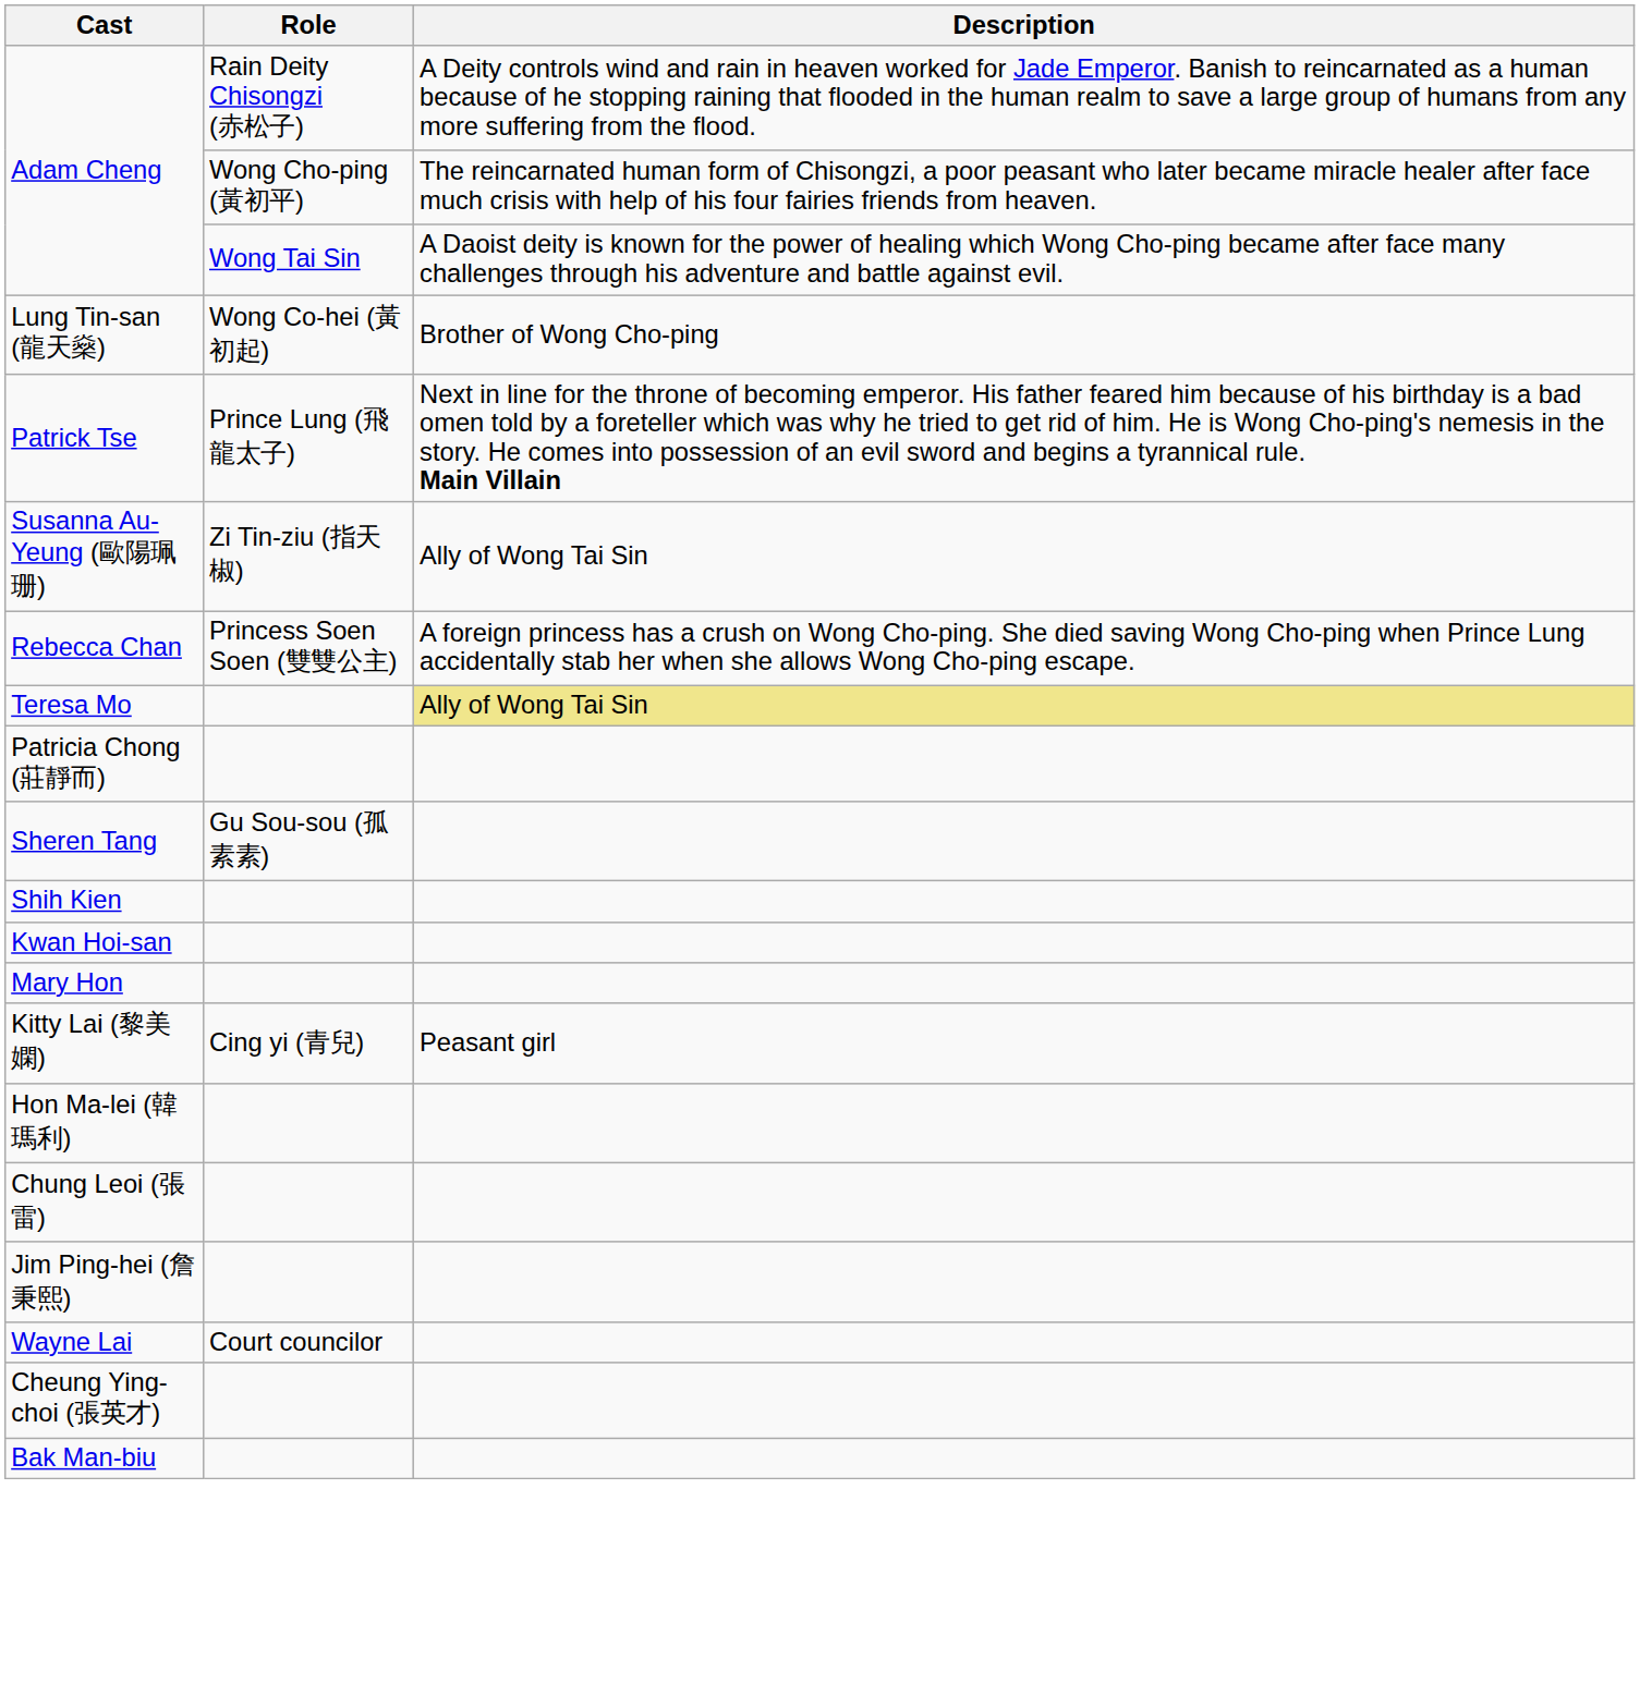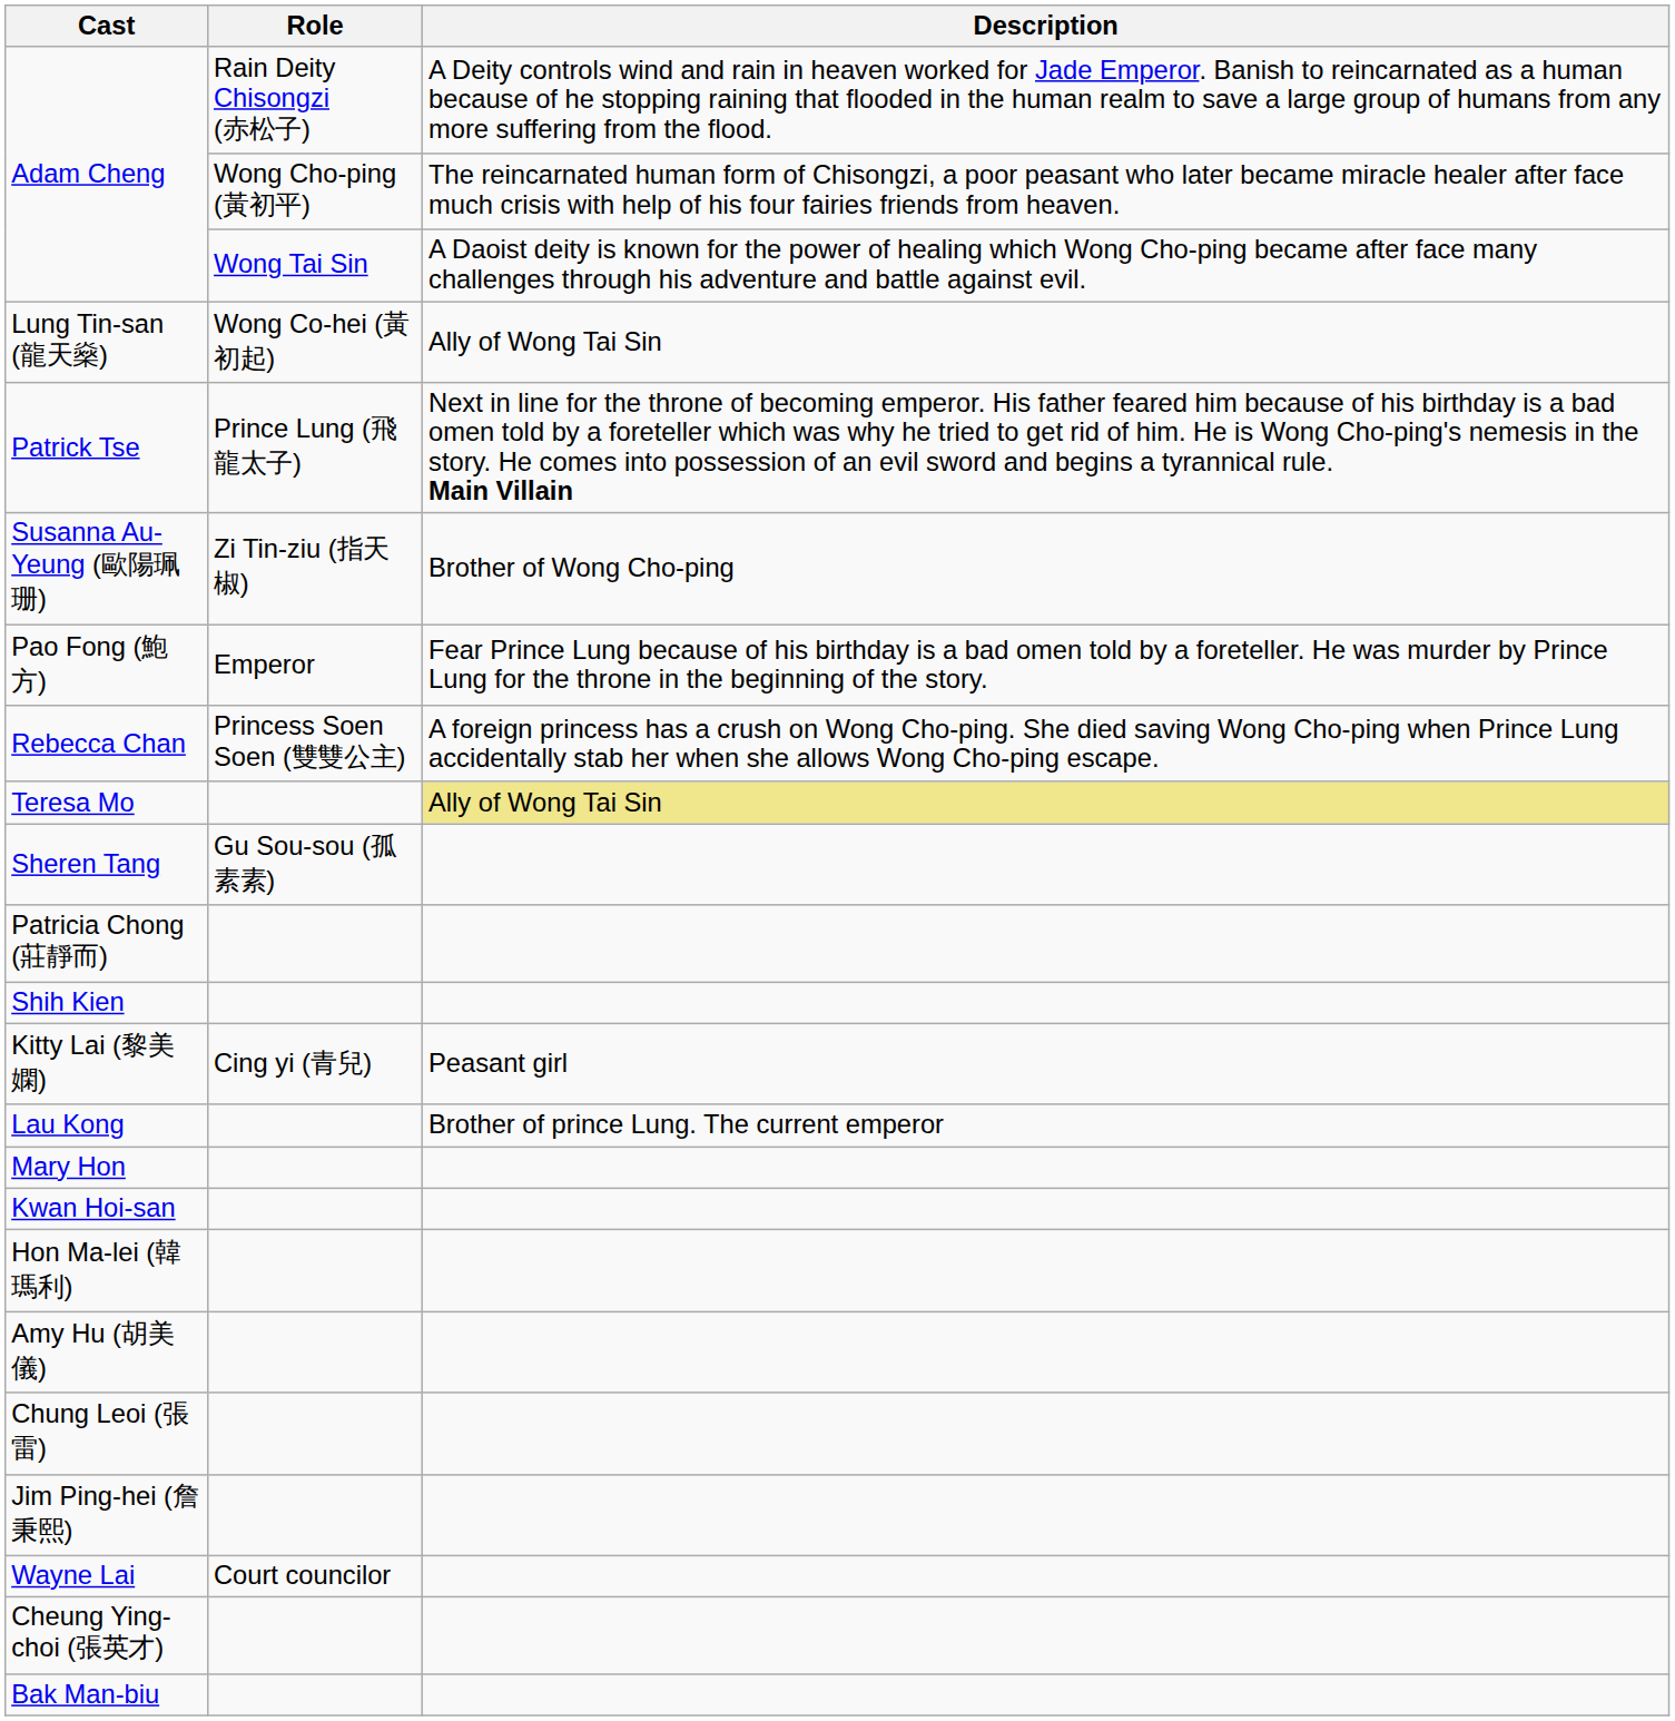 <table class="wikitable" width="80%">
 <tr>
 <th>Cast</th>
 <th>Role</th>
 <th>Description</th>
 </tr>
 <tr>
 <td rowspan="3"><a href='#'>Adam Cheng</a></td>
 <td>Rain Deity <a href='#'>Chisongzi</a><br>(赤松子)</td>
 <td>A Deity controls wind and rain in heaven  worked for <a href='#'>Jade Emperor</a>. Banish to reincarnated as a human because of he stopping raining that flooded in the human realm to save a large group of humans from any more suffering from the flood.</td>
 </tr>
 <tr>
 <td>Wong Cho-ping<br>(黃初平)</td>
 <td>The reincarnated human form of Chisongzi, a poor peasant who later became miracle healer after face much crisis with help of his four fairies friends from heaven.</td>
 </tr>
 <tr>
 <td><a href='#'>Wong Tai Sin</a></td>
 <td>A Daoist deity is known for the power of healing which Wong Cho-ping became after face many challenges through his adventure and battle against evil.</td>
 </tr>
 <tr>
 <td>Lung Tin-san (龍天燊)</td>
 <td>Wong Co-hei (黃初起)</td>
-<td>Brother of Wong Cho-ping</td>
+<td>Ally of Wong Tai Sin</td>
 </tr>
 <tr>
 <td><a href='#'>Patrick Tse</a></td>
 <td>Prince Lung (飛龍太子)</td>
 <td>Next in line for the throne of becoming emperor. His father feared him because of his birthday is a bad omen told by a foreteller which was why he tried to get rid of him. He is Wong Cho-ping's nemesis in the story. He comes into possession of an evil sword and begins a tyrannical rule. <br> <strong>Main Villain</strong></td>
 </tr>
 <tr>
 <td><a href='#'>Susanna Au-Yeung</a> (歐陽珮珊)</td>
 <td>Zi Tin-ziu (指天椒)</td>
-<td>Ally of Wong Tai Sin</td>
+<td>Brother of Wong Cho-ping</td>
+</tr>
+<tr>
+<td>Pao Fong (鮑方)</td>
+<td>Emperor</td>
+<td>Fear Prince Lung because of his birthday is a bad omen told by a foreteller. He was murder by Prince Lung for the throne in the beginning of the story.</td>
 </tr>
 <tr>
 <td><a href='#'>Rebecca Chan</a></td>
 <td>Princess Soen Soen (雙雙公主)</td>
 <td>A foreign princess has a crush on Wong Cho-ping. She died saving Wong Cho-ping when Prince Lung accidentally stab her when she allows Wong Cho-ping escape.</td>
 </tr>
 <tr>
 <td><a href='#'>Teresa Mo</a></td>
 <td></td>
 <td style="background: khaki;">Ally of Wong Tai Sin</td>
 </tr>
 <tr>
+<td><a href='#'>Sheren Tang</a></td>
+<td>Gu Sou-sou (孤素素)</td>
+<td></td>
+</tr>
+<tr>
 <td>Patricia Chong (莊靜而)</td>
 <td></td>
 <td></td>
 </tr>
 <tr>
-<td><a href='#'>Sheren Tang</a></td>
-<td>Gu Sou-sou (孤素素)</td>
+<td><a href='#'>Shih Kien</a></td>
+<td></td>
 <td></td>
 </tr>
 <tr>
-<td><a href='#'>Shih Kien</a></td>
+<td>Kitty Lai (黎美嫻)</td>
+<td>Cing yi (青兒)</td>
+<td>Peasant girl</td>
+</tr>
+<tr>
+<td><a href='#'>Lau Kong</a></td>
+<td></td>
+<td>Brother of prince Lung. The current emperor</td>
+</tr>
+<tr>
+<td><a href='#'>Mary Hon</a></td>
 <td></td>
 <td></td>
 </tr>
 <tr>
 <td><a href='#'>Kwan Hoi-san</a></td>
 <td></td>
 <td></td>
 </tr>
 <tr>
-<td><a href='#'>Mary Hon</a></td>
+<td>Hon Ma-lei (韓瑪利)</td>
 <td></td>
 <td></td>
 </tr>
 <tr>
-<td>Kitty Lai (黎美嫻)</td>
-<td>Cing yi (青兒)</td>
-<td>Peasant girl</td>
-</tr>
-<tr>
-<td>Hon Ma-lei (韓瑪利)</td>
+<td>Amy Hu (胡美儀)</td>
 <td></td>
 <td></td>
 </tr>
 <tr>
 <td>Chung Leoi (張雷)</td>
 <td></td>
 <td></td>
 </tr>
 <tr>
 <td>Jim Ping-hei (詹秉熙)</td>
 <td></td>
 <td></td>
 </tr>
 <tr>
 <td><a href='#'>Wayne Lai</a></td>
 <td>Court councilor</td>
 <td></td>
 </tr>
 <tr>
 <td>Cheung Ying-choi (張英才)</td>
 <td></td>
 <td></td>
 </tr>
 <tr>
 <td><a href='#'>Bak Man-biu</a></td>
 <td></td>
 <td></td>
 </tr>
 </table>
